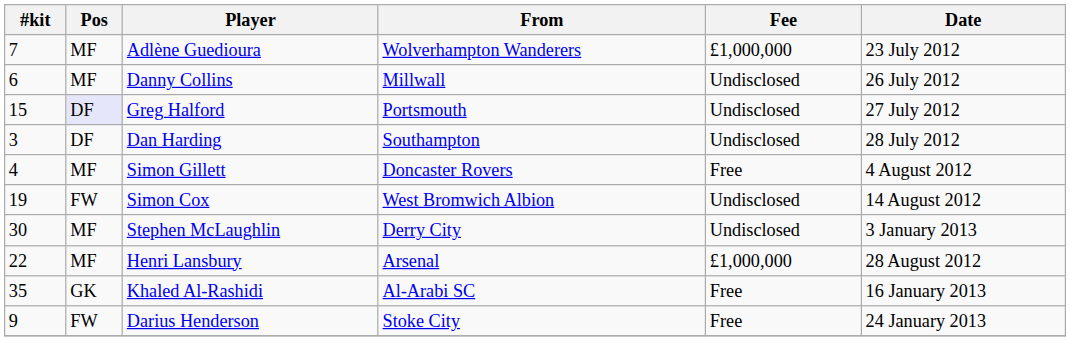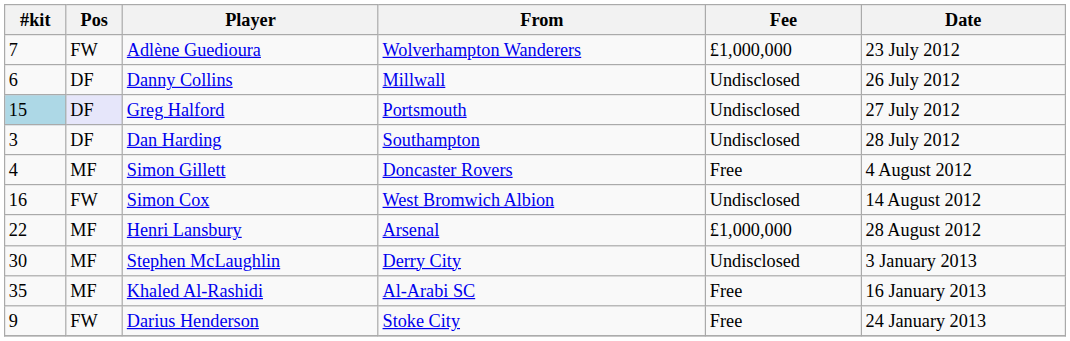 <table class="wikitable" style="width:70%; text-align:center; font-size:95%; text-align:left;">
 <tr>
 <th>#kit</th>
 <th>Pos</th>
 <th>Player</th>
 <th>From</th>
 <th>Fee</th>
 <th>Date</th>
 </tr>
 <tr>
 <td>7</td>
-<td>MF</td>
+<td>FW</td>
 <td> <a href='#'>Adlène Guedioura</a></td>
 <td><a href='#'>Wolverhampton Wanderers</a></td>
 <td>£1,000,000</td>
 <td>23 July 2012</td>
 </tr>
 <tr>
 <td>6</td>
-<td>MF</td>
+<td>DF</td>
 <td> <a href='#'>Danny Collins</a></td>
 <td><a href='#'>Millwall</a></td>
 <td>Undisclosed</td>
 <td>26 July 2012</td>
 </tr>
 <tr>
-<td>15</td>
+<td style="background: lightblue;">15</td>
 <td style="background: lavender;">DF</td>
 <td> <a href='#'>Greg Halford</a></td>
 <td><a href='#'>Portsmouth</a></td>
 <td>Undisclosed</td>
 <td>27 July 2012</td>
 </tr>
 <tr>
 <td>3</td>
 <td>DF</td>
 <td> <a href='#'>Dan Harding</a></td>
 <td><a href='#'>Southampton</a></td>
 <td>Undisclosed</td>
 <td>28 July 2012</td>
 </tr>
 <tr>
 <td>4</td>
 <td>MF</td>
 <td> <a href='#'>Simon Gillett</a></td>
 <td><a href='#'>Doncaster Rovers</a></td>
 <td>Free</td>
 <td>4 August 2012</td>
 </tr>
 <tr>
-<td>19</td>
+<td>16</td>
 <td>FW</td>
 <td> <a href='#'>Simon Cox</a></td>
 <td><a href='#'>West Bromwich Albion</a></td>
 <td>Undisclosed</td>
 <td>14 August 2012</td>
+</tr>
+<tr>
+<td>22</td>
+<td>MF</td>
+<td> <a href='#'>Henri Lansbury</a></td>
+<td><a href='#'>Arsenal</a></td>
+<td>£1,000,000</td>
+<td>28 August 2012</td>
 </tr>
 <tr>
 <td>30</td>
 <td>MF</td>
 <td> <a href='#'>Stephen McLaughlin</a></td>
 <td><a href='#'>Derry City</a></td>
 <td>Undisclosed</td>
 <td>3 January 2013</td>
 </tr>
 <tr>
-<td>22</td>
+<td>35</td>
 <td>MF</td>
-<td> <a href='#'>Henri Lansbury</a></td>
-<td><a href='#'>Arsenal</a></td>
-<td>£1,000,000</td>
-<td>28 August 2012</td>
-</tr>
-<tr>
-<td>35</td>
-<td>GK</td>
 <td> <a href='#'>Khaled Al-Rashidi</a></td>
 <td><a href='#'>Al-Arabi SC</a></td>
 <td>Free</td>
 <td>16 January 2013</td>
 </tr>
 <tr>
 <td>9</td>
 <td>FW</td>
 <td> <a href='#'>Darius Henderson</a></td>
 <td><a href='#'>Stoke City</a></td>
 <td>Free</td>
 <td>24 January 2013</td>
 </tr>
 <tr>
 </tr>
 </table>
